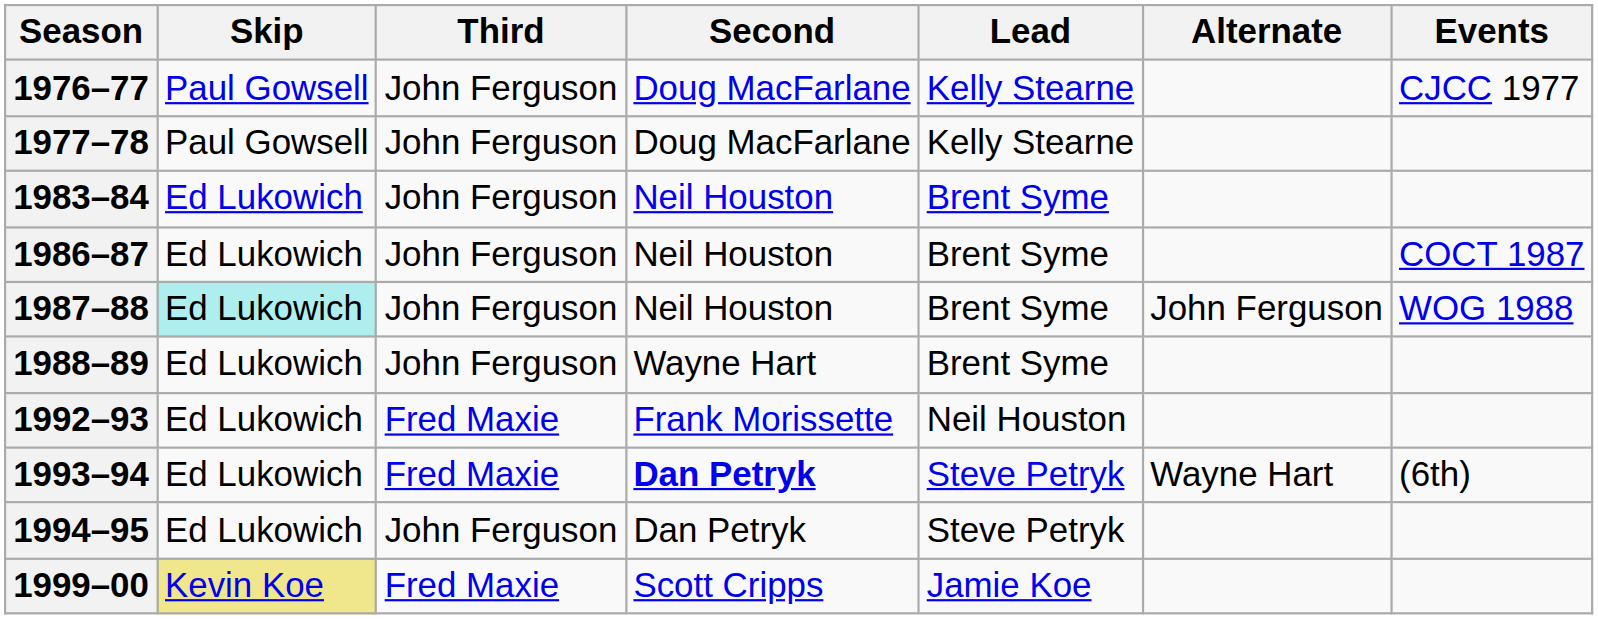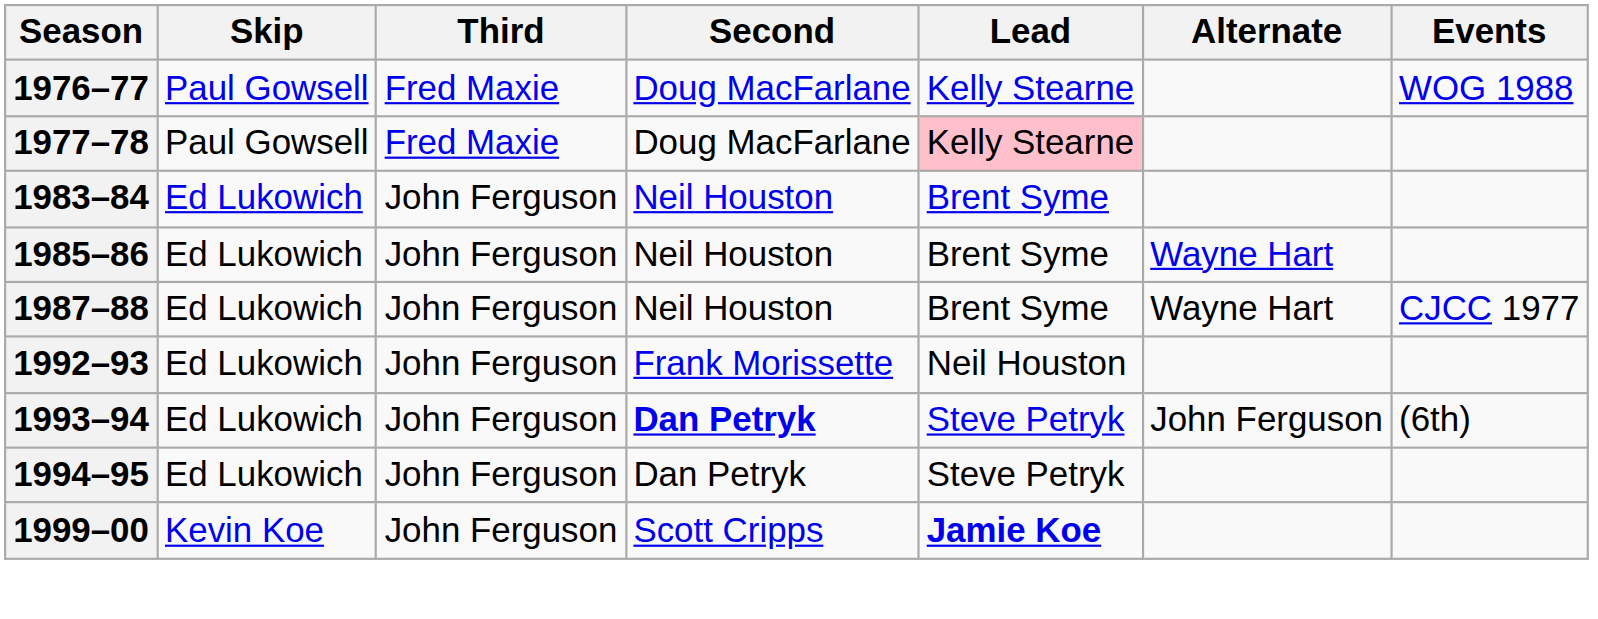 <table class="wikitable">
 <tr>
 <th scope="col">Season</th>
 <th scope="col">Skip</th>
 <th scope="col">Third</th>
 <th scope="col">Second</th>
 <th scope="col">Lead</th>
 <th scope="col">Alternate</th>
 <th scope="col">Events</th>
 </tr>
 <tr>
 <th scope="row">1976–77</th>
 <td><a href='#'>Paul Gowsell</a></td>
-<td>John Ferguson</td>
+<td><a href='#'>Fred Maxie</a></td>
 <td><a href='#'>Doug MacFarlane</a></td>
 <td><a href='#'>Kelly Stearne</a></td>
 <td></td>
-<td><a href='#'>CJCC</a> 1977 </td>
+<td><a href='#'>WOG 1988</a> </td>
 </tr>
 <tr>
 <th scope="row">1977–78</th>
 <td>Paul Gowsell</td>
-<td>John Ferguson</td>
+<td><a href='#'>Fred Maxie</a></td>
 <td>Doug MacFarlane</td>
-<td>Kelly Stearne</td>
+<td style="background: pink;">Kelly Stearne</td>
 <td></td>
 <td> </td>
 </tr>
 <tr>
 <th scope="row">1983–84</th>
 <td><a href='#'>Ed Lukowich</a></td>
 <td>John Ferguson</td>
 <td><a href='#'>Neil Houston</a></td>
 <td><a href='#'>Brent Syme</a></td>
 <td></td>
 <td> </td>
 </tr>
 <tr>
-<th scope="row">1986–87</th>
+<th scope="row">1985–86</th>
 <td>Ed Lukowich</td>
 <td>John Ferguson</td>
 <td>Neil Houston</td>
 <td>Brent Syme</td>
-<td></td>
-<td><a href='#'>COCT 1987</a> </td>
+<td><a href='#'>Wayne Hart</a></td>
+<td> <br> </td>
 </tr>
 <tr>
 <th scope="row">1987–88</th>
-<td style="background: paleturquoise;">Ed Lukowich</td>
+<td>Ed Lukowich</td>
 <td>John Ferguson</td>
 <td>Neil Houston</td>
 <td>Brent Syme</td>
-<td>John Ferguson</td>
-<td><a href='#'>WOG 1988</a> </td>
-</tr>
-<tr>
-<th scope="row">1988–89</th>
-<td>Ed Lukowich</td>
-<td>John Ferguson</td>
 <td>Wayne Hart</td>
-<td>Brent Syme</td>
-<td></td>
-<td></td>
+<td><a href='#'>CJCC</a> 1977 </td>
 </tr>
 <tr>
 <th scope="row">1992–93</th>
 <td>Ed Lukowich</td>
-<td><a href='#'>Fred Maxie</a></td>
+<td>John Ferguson</td>
 <td><a href='#'>Frank Morissette</a></td>
 <td>Neil Houston</td>
 <td></td>
 <td></td>
 </tr>
 <tr>
 <th scope="row">1993–94</th>
 <td>Ed Lukowich</td>
-<td><a href='#'>Fred Maxie</a></td>
+<td>John Ferguson</td>
 <td><strong><a href='#'>Dan Petryk</a></strong></td>
 <td><a href='#'>Steve Petryk</a></td>
-<td>Wayne Hart</td>
+<td>John Ferguson</td>
 <td> (6th)</td>
 </tr>
 <tr>
 <th scope="row">1994–95</th>
 <td>Ed Lukowich</td>
 <td>John Ferguson</td>
 <td>Dan Petryk</td>
 <td>Steve Petryk</td>
 <td></td>
 <td></td>
 </tr>
 <tr>
 <th scope="row">1999–00</th>
-<td style="background: khaki;"><a href='#'>Kevin Koe</a></td>
-<td><a href='#'>Fred Maxie</a></td>
+<td><a href='#'>Kevin Koe</a></td>
+<td>John Ferguson</td>
 <td><a href='#'>Scott Cripps</a></td>
-<td><a href='#'>Jamie Koe</a></td>
+<td><strong><a href='#'>Jamie Koe</a></strong></td>
 <td></td>
 <td></td>
 </tr>
 </table>
